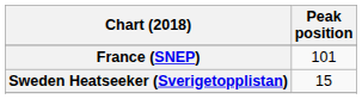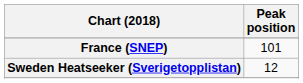 <table class="wikitable sortable plainrowheaders" style="text-align:center">
 <tr>
 <th scope="col">Chart (2018)</th>
 <th scope="col">Peak<br>position</th>
 </tr>
 <tr>
 </tr>
 <tr>
 <th scope="row">France (<a href='#'>SNEP</a>)</th>
 <td>101</td>
 </tr>
 <tr>
 <th scope="row">Sweden Heatseeker (<a href='#'>Sverigetopplistan</a>)</th>
-<td>15</td>
+<td>12</td>
 </tr>
 <tr>
 </tr>
 <tr>
 </tr>
 </table>
